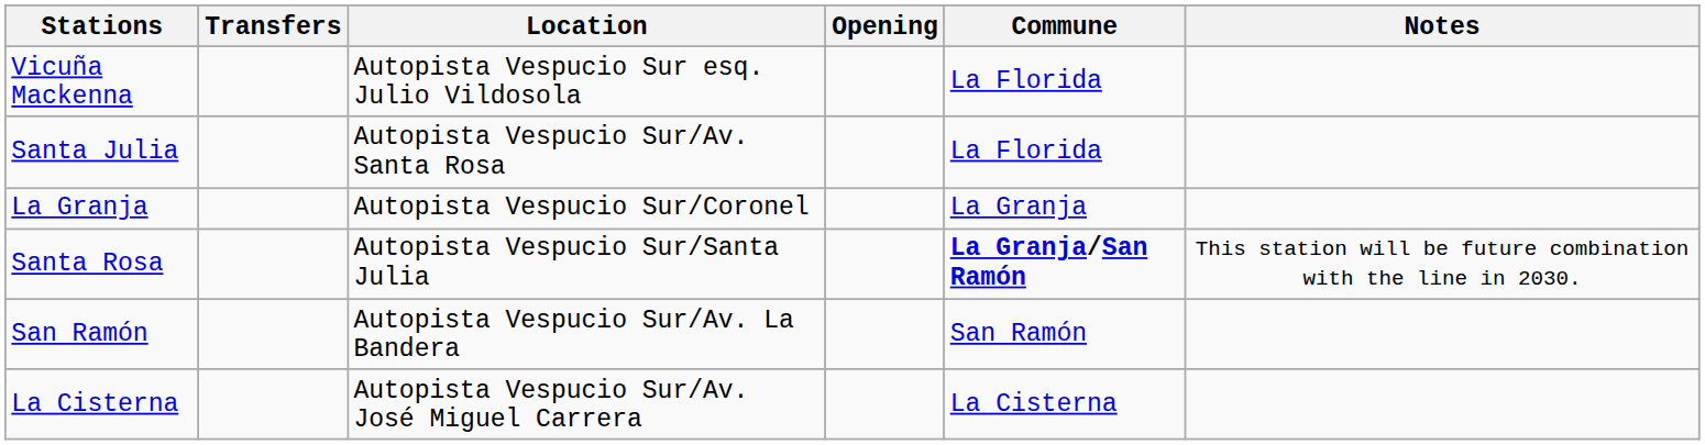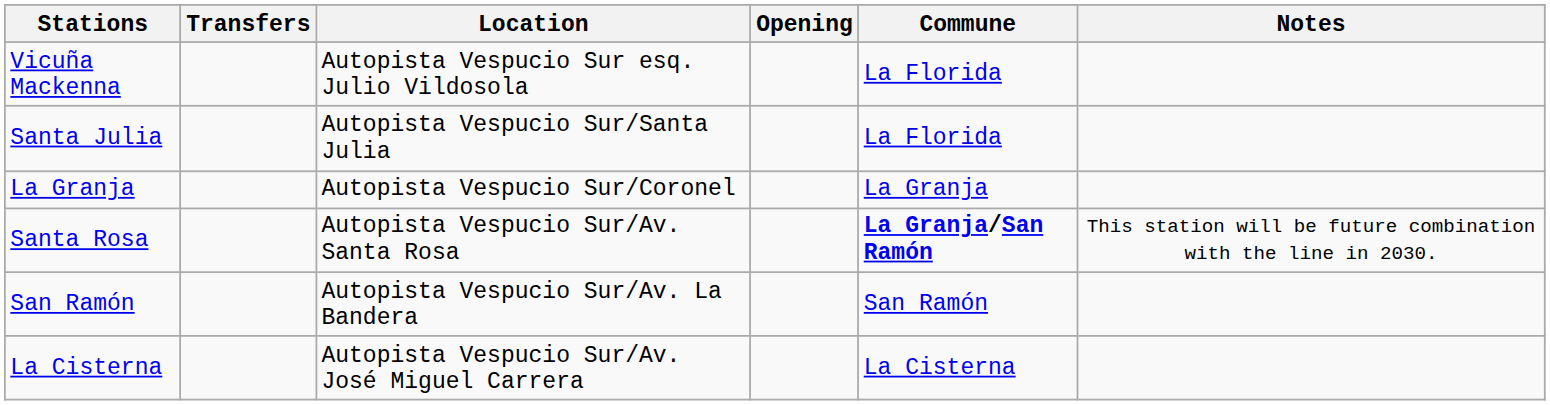 <table class=wikitable>
 <tr>
 <th>Stations</th>
 <th>Transfers</th>
 <th>Location</th>
 <th>Opening</th>
 <th>Commune</th>
 <th>Notes</th>
 </tr>
 <tr>
 <td><a href='#'>Vicuña Mackenna</a></td>
 <td align=center></td>
 <td>Autopista Vespucio Sur esq. Julio Vildosola</td>
 <td></td>
 <td><a href='#'>La Florida</a></td>
 <td></td>
 </tr>
 <tr>
 <td><a href='#'>Santa Julia</a></td>
 <td></td>
-<td>Autopista Vespucio Sur/Av. Santa Rosa</td>
+<td>Autopista Vespucio Sur/Santa Julia</td>
 <td></td>
 <td><a href='#'>La Florida</a></td>
 <td></td>
 </tr>
 <tr>
 <td><a href='#'>La Granja</a></td>
 <td></td>
 <td>Autopista Vespucio Sur/Coronel</td>
 <td></td>
 <td><a href='#'>La Granja</a></td>
 <td></td>
 </tr>
 <tr>
 <td><a href='#'>Santa Rosa</a></td>
 <td></td>
-<td>Autopista Vespucio Sur/Santa Julia</td>
+<td>Autopista Vespucio Sur/Av. Santa Rosa</td>
 <td></td>
 <td><strong><a href='#'>La Granja</a>/<a href='#'>San Ramón</a></strong></td>
 <td align=center><small>This station will be future combination with the line  in 2030.</small></td>
 </tr>
 <tr>
 <td><a href='#'>San Ramón</a></td>
 <td></td>
 <td>Autopista Vespucio Sur/Av. La Bandera</td>
 <td></td>
 <td><a href='#'>San Ramón</a></td>
 <td></td>
 </tr>
 <tr>
 <td><a href='#'>La Cisterna</a></td>
 <td align=center> </td>
 <td>Autopista Vespucio Sur/Av. José Miguel Carrera</td>
 <td></td>
 <td><a href='#'>La Cisterna</a></td>
 <td></td>
 </tr>
 </table>
